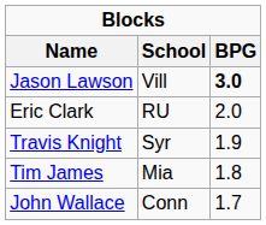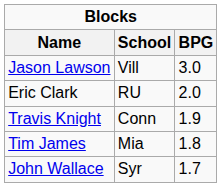 <table class="wikitable">
 <tr>
 <td colspan=3 style="text-align:center;"><strong>Blocks</strong></td>
 </tr>
 <tr>
 <th>Name</th>
 <th>School</th>
 <th>BPG</th>
 </tr>
 <tr>
 <td><a href='#'>Jason Lawson</a></td>
 <td>Vill</td>
-<td><strong>3.0</strong></td>
+<td>3.0</td>
 </tr>
 <tr>
 <td>Eric Clark</td>
 <td>RU</td>
 <td>2.0</td>
 </tr>
 <tr>
 <td><a href='#'>Travis Knight</a></td>
-<td>Syr</td>
+<td>Conn</td>
 <td>1.9</td>
 </tr>
 <tr>
 <td><a href='#'>Tim James</a></td>
 <td>Mia</td>
 <td>1.8</td>
 </tr>
 <tr>
 <td><a href='#'>John Wallace</a></td>
-<td>Conn</td>
+<td>Syr</td>
 <td>1.7</td>
 </tr>
 </table>
